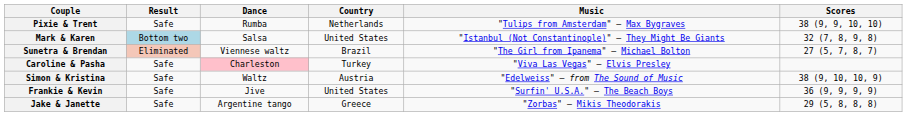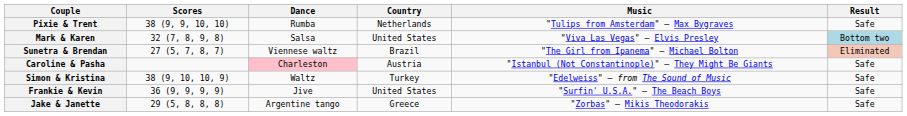 <table class="wikitable sortable" style="text-align:center; width:90%">
 <tr>
 <th scope="col">Couple</th>
-<th scope="col" class="unsortable">Result</th>
+<th scope="col">Scores</th>
 <th scope="col" class="unsortable">Dance</th>
 <th scope="col" class="unsortable">Country</th>
 <th scope="col" class="unsortable">Music</th>
-<th scope="col">Scores</th>
+<th scope="col" class="unsortable">Result</th>
 </tr>
 <tr>
 <th scope="row">Pixie & Trent</th>
-<td>Safe</td>
+<td>38 (9, 9, 10, 10)</td>
 <td>Rumba</td>
 <td>Netherlands</td>
 <td>"<a href='#'>Tulips from Amsterdam</a>" — <a href='#'>Max Bygraves</a></td>
-<td>38 (9, 9, 10, 10)</td>
+<td>Safe</td>
 </tr>
 <tr>
 <th scope="row">Mark & Karen</th>
-<td bgcolor="lightblue">Bottom two</td>
+<td>32 (7, 8, 9, 8)</td>
 <td>Salsa</td>
 <td>United States</td>
-<td>"<a href='#'>Istanbul (Not Constantinople)</a>" — <a href='#'>They Might Be Giants</a></td>
-<td>32 (7, 8, 9, 8)</td>
+<td>"<a href='#'>Viva Las Vegas</a>" — <a href='#'>Elvis Presley</a></td>
+<td bgcolor="lightblue">Bottom two</td>
 </tr>
 <tr>
 <th scope="row">Sunetra & Brendan</th>
-<td bgcolor="f4c7b8">Eliminated</td>
+<td>27 (5, 7, 8, 7)</td>
 <td>Viennese waltz</td>
 <td>Brazil</td>
 <td>"<a href='#'>The Girl from Ipanema</a>" — <a href='#'>Michael Bolton</a></td>
-<td>27 (5, 7, 8, 7)</td>
+<td bgcolor="f4c7b8">Eliminated</td>
 </tr>
 <tr>
 <th scope="row">Caroline & Pasha</th>
+<td></td>
+<td style="background: pink;">Charleston</td>
+<td>Austria</td>
+<td>"<a href='#'>Istanbul (Not Constantinople)</a>" — <a href='#'>They Might Be Giants</a></td>
 <td>Safe</td>
-<td style="background: pink;">Charleston</td>
-<td>Turkey</td>
-<td>"<a href='#'>Viva Las Vegas</a>" — <a href='#'>Elvis Presley</a></td>
-<td></td>
 </tr>
 <tr>
 <th scope="row">Simon & Kristina</th>
+<td>38 (9, 10, 10, 9)</td>
+<td>Waltz</td>
+<td>Turkey</td>
+<td>"<a href='#'>Edelweiss</a>" — <em>from <a href='#'>The Sound of Music</a></em></td>
 <td>Safe</td>
-<td>Waltz</td>
-<td>Austria</td>
-<td>"<a href='#'>Edelweiss</a>" — <em>from <a href='#'>The Sound of Music</a></em></td>
-<td>38 (9, 10, 10, 9)</td>
 </tr>
 <tr>
 <th scope="row">Frankie & Kevin</th>
-<td>Safe</td>
+<td>36 (9, 9, 9, 9)</td>
 <td>Jive</td>
 <td>United States</td>
 <td>"<a href='#'>Surfin' U.S.A.</a>" — <a href='#'>The Beach Boys</a></td>
-<td>36 (9, 9, 9, 9)</td>
+<td>Safe</td>
 </tr>
 <tr>
 <th scope="row">Jake & Janette</th>
-<td>Safe</td>
+<td>29 (5, 8, 8, 8)</td>
 <td>Argentine tango</td>
 <td>Greece</td>
 <td>"<a href='#'>Zorbas</a>" — <a href='#'>Mikis Theodorakis</a></td>
-<td>29 (5, 8, 8, 8)</td>
+<td>Safe</td>
 </tr>
 </table>
